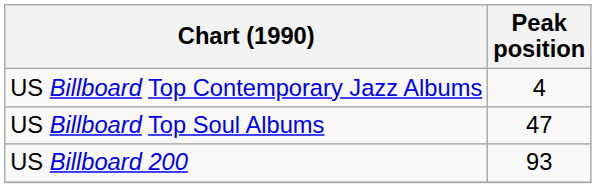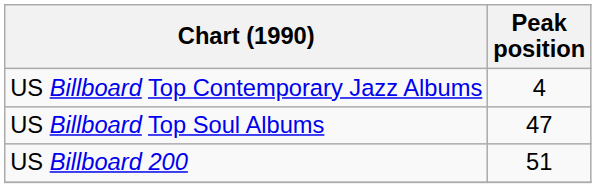 <table class="wikitable">
 <tr>
 <th>Chart (1990)</th>
 <th>Peak<br>position</th>
 </tr>
 <tr>
 <td>US <em><a href='#'>Billboard</a></em> <a href='#'>Top Contemporary Jazz Albums</a></td>
 <td align=center>4</td>
 </tr>
 <tr>
 <td>US <em><a href='#'>Billboard</a></em> <a href='#'>Top Soul Albums</a></td>
 <td align=center>47</td>
 </tr>
 <tr>
 <td>US <em><a href='#'>Billboard 200</a></em></td>
-<td align=center>93</td>
+<td align=center>51</td>
 </tr>
 <tr>
 </tr>
 </table>
